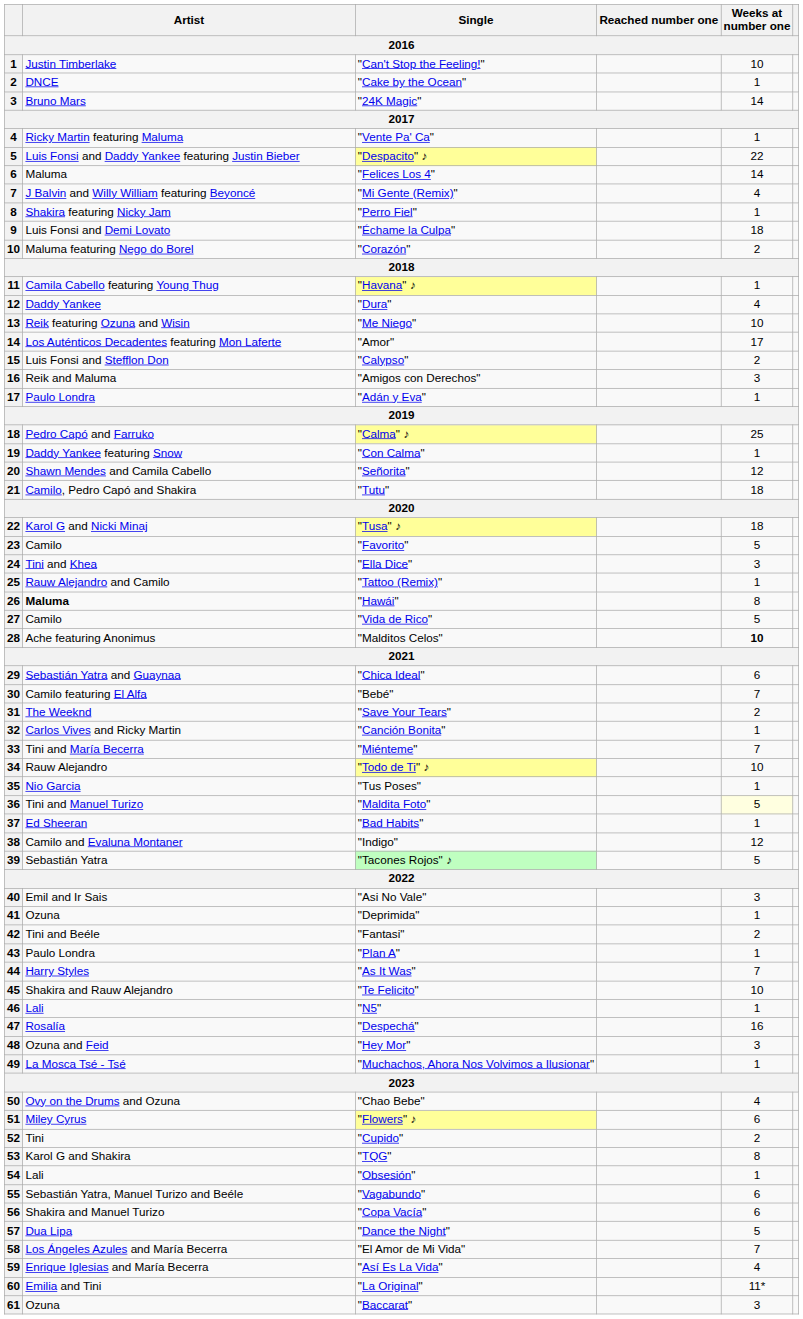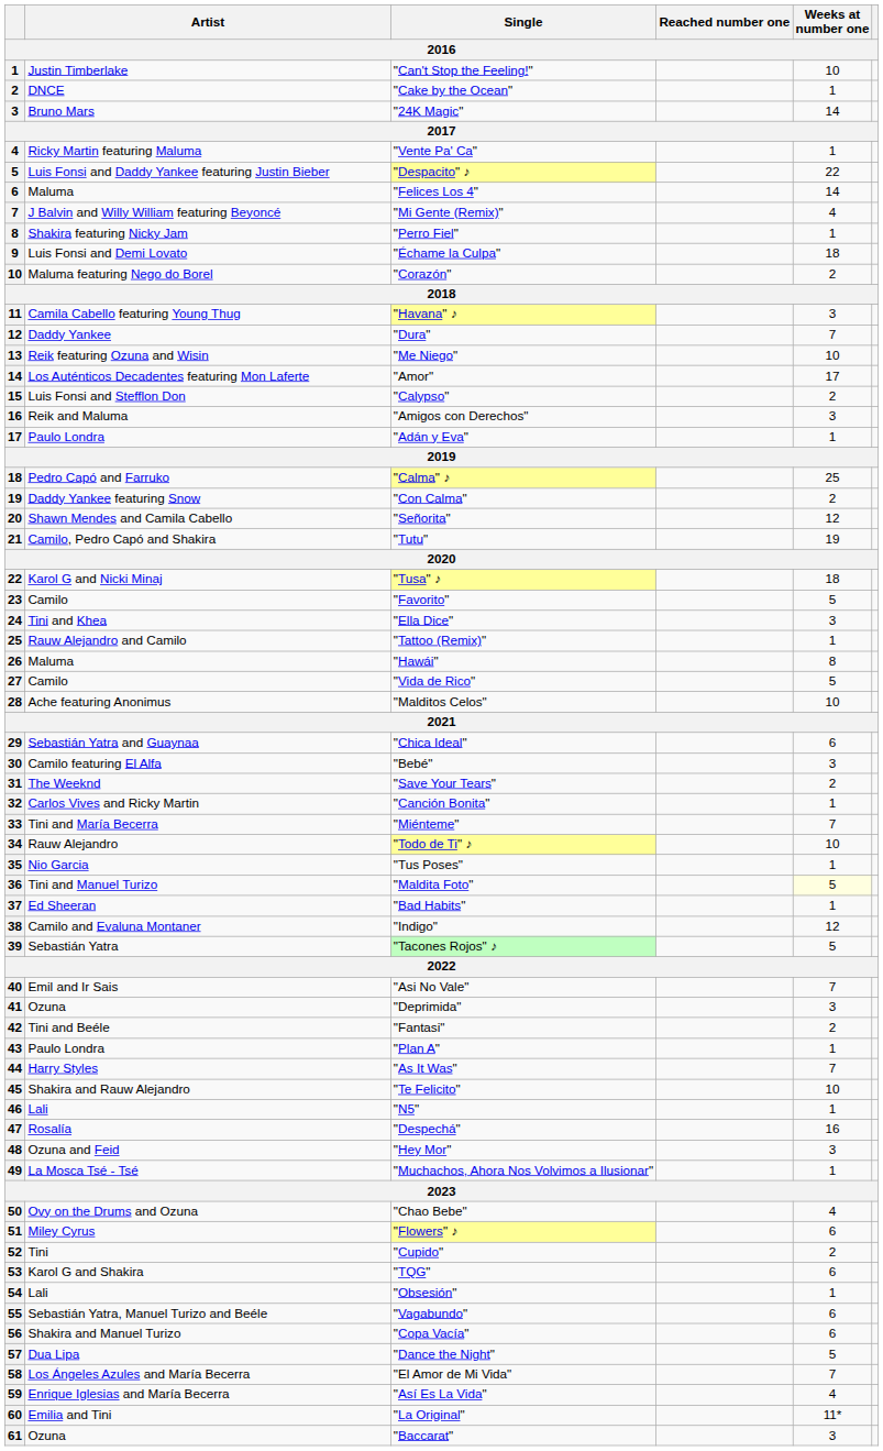 <table class="wikitable plainrowheaders sortable">
 <tr>
 <th scope="col"></th>
 <th scope="col" style="width:28em;">Artist</th>
 <th scope="col">Single</th>
 <th scope="col">Reached number one</th>
 <th scope="col">Weeks at<br>number one</th>
 <th scope="col"></th>
 </tr>
 <tr>
 <th colspan="7">2016</th>
 </tr>
 <tr>
 <th scope="row" style="text-align:center;">1</th>
 <td><a href='#'>Justin Timberlake</a></td>
 <td>"<a href='#'>Can't Stop the Feeling!</a>"</td>
 <td></td>
 <td align="center">10</td>
 <td align="center"></td>
 </tr>
 <tr>
 <th scope="row" style="text-align:center;">2</th>
 <td><a href='#'>DNCE</a></td>
 <td>"<a href='#'>Cake by the Ocean</a>"</td>
 <td></td>
 <td align="center">1</td>
 <td align="center"></td>
 </tr>
 <tr>
 <th scope="row" style="text-align:center;">3</th>
 <td><a href='#'>Bruno Mars</a></td>
 <td>"<a href='#'>24K Magic</a>"</td>
 <td></td>
 <td align="center">14</td>
 <td align="center"></td>
 </tr>
 <tr>
 <th colspan="7">2017</th>
 </tr>
 <tr>
 <th scope="row" style="text-align:center;">4</th>
 <td><a href='#'>Ricky Martin</a> featuring <a href='#'>Maluma</a></td>
 <td>"<a href='#'>Vente Pa' Ca</a>"</td>
 <td></td>
 <td align="center">1</td>
 <td align="center"></td>
 </tr>
 <tr>
 <th scope="row" style="text-align:center;">5</th>
 <td><a href='#'>Luis Fonsi</a> and <a href='#'>Daddy Yankee</a> featuring <a href='#'>Justin Bieber</a></td>
 <td bgcolor="#FFFF99">"<a href='#'>Despacito</a>" ♪</td>
 <td></td>
 <td align="center">22</td>
 <td align="center"></td>
 </tr>
 <tr>
 <th scope="row" style="text-align:center;">6</th>
 <td>Maluma</td>
 <td>"<a href='#'>Felices Los 4</a>"</td>
 <td></td>
 <td align="center">14</td>
 <td align="center"></td>
 </tr>
 <tr>
 <th scope="row" style="text-align:center;">7</th>
 <td><a href='#'>J Balvin</a> and <a href='#'>Willy William</a> featuring <a href='#'>Beyoncé</a></td>
 <td>"<a href='#'>Mi Gente (Remix)</a>"</td>
 <td></td>
 <td align="center">4</td>
 <td align="center"></td>
 </tr>
 <tr>
 <th scope="row" style="text-align:center;">8</th>
 <td><a href='#'>Shakira</a> featuring <a href='#'>Nicky Jam</a></td>
 <td>"<a href='#'>Perro Fiel</a>"</td>
 <td></td>
 <td align="center">1</td>
 <td align="center"></td>
 </tr>
 <tr>
 <th scope="row" style="text-align:center;">9</th>
 <td>Luis Fonsi and <a href='#'>Demi Lovato</a></td>
 <td>"<a href='#'>Échame la Culpa</a>"</td>
 <td></td>
 <td align="center">18</td>
 <td align="center"></td>
 </tr>
 <tr>
 <th scope="row" style="text-align:center;">10</th>
 <td>Maluma featuring <a href='#'>Nego do Borel</a></td>
 <td>"<a href='#'>Corazón</a>"</td>
 <td></td>
 <td align="center">2</td>
 <td align="center"></td>
 </tr>
 <tr>
 <th colspan="7">2018</th>
 </tr>
 <tr>
 <th scope="row" style="text-align:center;">11</th>
 <td><a href='#'>Camila Cabello</a> featuring <a href='#'>Young Thug</a></td>
 <td bgcolor="#FFFF99">"<a href='#'>Havana</a>" ♪</td>
 <td></td>
-<td align="center">1</td>
+<td align="center">3</td>
 <td align="center"></td>
 </tr>
 <tr>
 <th scope="row" style="text-align:center;">12</th>
 <td><a href='#'>Daddy Yankee</a></td>
 <td>"<a href='#'>Dura</a>"</td>
 <td></td>
-<td align="center">4</td>
+<td align="center">7</td>
 <td align="center"></td>
 </tr>
 <tr>
 <th scope="row" style="text-align:center;">13</th>
 <td><a href='#'>Reik</a> featuring <a href='#'>Ozuna</a> and <a href='#'>Wisin</a></td>
 <td>"<a href='#'>Me Niego</a>"</td>
 <td></td>
 <td align="center">10</td>
 <td align="center"></td>
 </tr>
 <tr>
 <th scope="row" style="text-align:center;">14</th>
 <td><a href='#'>Los Auténticos Decadentes</a> featuring <a href='#'>Mon Laferte</a></td>
 <td>"Amor"</td>
 <td></td>
 <td align="center">17</td>
 <td align="center"></td>
 </tr>
 <tr>
 <th scope="row" style="text-align:center;">15</th>
 <td>Luis Fonsi and <a href='#'>Stefflon Don</a></td>
 <td>"<a href='#'>Calypso</a>"</td>
 <td></td>
 <td align="center">2</td>
 <td align="center"></td>
 </tr>
 <tr>
 <th scope="row" style="text-align:center;">16</th>
 <td>Reik and Maluma</td>
 <td>"Amigos con Derechos"</td>
 <td></td>
 <td align="center">3</td>
 <td align="center"></td>
 </tr>
 <tr>
 <th scope="row" style="text-align:center;">17</th>
 <td><a href='#'>Paulo Londra</a></td>
 <td>"<a href='#'>Adán y Eva</a>"</td>
 <td></td>
 <td align="center">1</td>
 <td align="center"></td>
 </tr>
 <tr>
 <th colspan="7">2019</th>
 </tr>
 <tr>
 <th scope="row" style="text-align:center;">18</th>
 <td><a href='#'>Pedro Capó</a> and <a href='#'>Farruko</a></td>
 <td bgcolor="#FFFF99">"<a href='#'>Calma</a>" ♪</td>
 <td></td>
 <td align="center">25</td>
 <td align="center"></td>
 </tr>
 <tr>
 <th scope="row" style="text-align:center;">19</th>
 <td><a href='#'>Daddy Yankee</a> featuring <a href='#'>Snow</a></td>
 <td>"<a href='#'>Con Calma</a>"</td>
 <td></td>
-<td align="center">1</td>
+<td align="center">2</td>
 <td align="center"></td>
 </tr>
 <tr>
 <th scope="row" style="text-align:center;">20</th>
 <td><a href='#'>Shawn Mendes</a> and Camila Cabello</td>
 <td>"<a href='#'>Señorita</a>"</td>
 <td></td>
 <td align="center">12</td>
 <td align="center"></td>
 </tr>
 <tr>
 <th scope="row" style="text-align:center;">21</th>
 <td><a href='#'>Camilo</a>, Pedro Capó and Shakira</td>
 <td>"<a href='#'>Tutu</a>"</td>
 <td></td>
-<td align="center">18</td>
+<td align="center">19</td>
 <td align="center"></td>
 </tr>
 <tr>
 <th colspan="7">2020</th>
 </tr>
 <tr>
 <th scope="row" style="text-align:center;">22</th>
 <td><a href='#'>Karol G</a> and <a href='#'>Nicki Minaj</a></td>
 <td bgcolor="#FFFF99">"<a href='#'>Tusa</a>" ♪</td>
 <td></td>
 <td align="center">18</td>
 <td align="center"></td>
 </tr>
 <tr>
 <th scope="row" style="text-align:center;">23</th>
 <td>Camilo</td>
 <td>"<a href='#'>Favorito</a>"</td>
 <td></td>
 <td align="center">5</td>
 <td align="center"></td>
 </tr>
 <tr>
 <th scope="row" style="text-align:center;">24</th>
 <td><a href='#'>Tini</a> and <a href='#'>Khea</a></td>
 <td>"<a href='#'>Ella Dice</a>"</td>
 <td></td>
 <td align="center">3</td>
 <td align="center"></td>
 </tr>
 <tr>
 <th scope="row" style="text-align:center;">25</th>
 <td><a href='#'>Rauw Alejandro</a> and Camilo</td>
 <td>"<a href='#'>Tattoo (Remix)</a>"</td>
 <td></td>
 <td align="center">1</td>
 <td align="center"></td>
 </tr>
 <tr>
 <th scope="row" style="text-align:center;">26</th>
-<td><strong>Maluma</strong></td>
+<td>Maluma</td>
 <td>"<a href='#'>Hawái</a>"</td>
 <td></td>
 <td align="center">8</td>
 <td align="center"></td>
 </tr>
 <tr>
 <th scope="row" style="text-align:center;">27</th>
 <td>Camilo</td>
 <td>"<a href='#'>Vida de Rico</a>"</td>
 <td></td>
 <td align="center">5</td>
 <td align="center"></td>
 </tr>
 <tr>
 <th scope="row" style="text-align:center;">28</th>
 <td>Ache featuring Anonimus</td>
 <td>"Malditos Celos"</td>
 <td></td>
-<td align="center"><strong>10</strong></td>
+<td align="center">10</td>
 <td align="center"></td>
 </tr>
 <tr>
 <th colspan="7">2021</th>
 </tr>
 <tr>
 <th scope="row" style="text-align:center;">29</th>
 <td><a href='#'>Sebastián Yatra</a> and <a href='#'>Guaynaa</a></td>
 <td>"<a href='#'>Chica Ideal</a>"</td>
 <td></td>
 <td align="center">6</td>
 <td align="center"></td>
 </tr>
 <tr>
 <th scope="row" style="text-align:center;">30</th>
 <td>Camilo featuring <a href='#'>El Alfa</a></td>
 <td>"Bebé"</td>
 <td></td>
-<td align="center">7</td>
+<td align="center">3</td>
 <td align="center"></td>
 </tr>
 <tr>
 <th scope="row" style="text-align:center;">31</th>
 <td><a href='#'>The Weeknd</a></td>
 <td>"<a href='#'>Save Your Tears</a>"</td>
 <td></td>
 <td align="center">2</td>
 <td align="center"></td>
 </tr>
 <tr>
 <th scope="row" style="text-align:center;">32</th>
 <td><a href='#'>Carlos Vives</a> and Ricky Martin</td>
 <td>"<a href='#'>Canción Bonita</a>"</td>
 <td></td>
 <td align="center">1</td>
 <td align="center"></td>
 </tr>
 <tr>
 <th scope="row" style="text-align:center;">33</th>
 <td>Tini and <a href='#'>María Becerra</a></td>
 <td>"<a href='#'>Miénteme</a>"</td>
 <td></td>
 <td align="center">7</td>
 <td align="center"></td>
 </tr>
 <tr>
 <th scope="row" style="text-align:center;">34</th>
 <td>Rauw Alejandro</td>
 <td bgcolor="#FFFF99">"<a href='#'>Todo de Ti</a>" ♪</td>
 <td></td>
 <td align="center">10</td>
 <td align="center"></td>
 </tr>
 <tr>
 <th scope="row" style="text-align:center;">35</th>
 <td><a href='#'>Nio Garcia</a></td>
 <td>"Tus Poses"</td>
 <td></td>
 <td align="center">1</td>
 <td align="center"></td>
 </tr>
 <tr>
 <th scope="row" style="text-align:center;">36</th>
 <td>Tini and <a href='#'>Manuel Turizo</a></td>
 <td>"<a href='#'>Maldita Foto</a>"</td>
 <td></td>
 <td align="center" style="background: lightyellow;">5</td>
 <td align="center"></td>
 </tr>
 <tr>
 <th scope="row" style="text-align:center;">37</th>
 <td><a href='#'>Ed Sheeran</a></td>
 <td>"<a href='#'>Bad Habits</a>"</td>
 <td></td>
 <td align="center">1</td>
 <td align="center"></td>
 </tr>
 <tr>
 <th scope="row" style="text-align:center;">38</th>
 <td>Camilo and <a href='#'>Evaluna Montaner</a></td>
 <td>"Indigo"</td>
 <td></td>
 <td align="center">12</td>
 <td align="center"></td>
 </tr>
 <tr>
 <th scope="row" style="text-align:center;">39</th>
 <td>Sebastián Yatra</td>
 <td bgcolor="#BFFFC0">"Tacones Rojos" ♪</td>
 <td></td>
 <td align="center">5</td>
 <td align="center"></td>
 </tr>
 <tr>
 <th colspan="7">2022</th>
 </tr>
 <tr>
 <th scope="row" style="text-align:center;">40</th>
 <td>Emil and Ir Sais</td>
 <td>"Asi No Vale"</td>
 <td></td>
-<td align="center">3</td>
+<td align="center">7</td>
 <td align="center"></td>
 </tr>
 <tr>
 <th scope="row" style="text-align:center;">41</th>
 <td>Ozuna</td>
 <td>"Deprimida"</td>
 <td></td>
-<td align="center">1</td>
+<td align="center">3</td>
 <td align="center"></td>
 </tr>
 <tr>
 <th scope="row" style="text-align:center;">42</th>
 <td>Tini and Beéle</td>
 <td>"Fantasi"</td>
 <td></td>
 <td align="center">2</td>
 <td align="center"></td>
 </tr>
 <tr>
 <th scope="row" style="text-align:center;">43</th>
 <td>Paulo Londra</td>
 <td>"<a href='#'>Plan A</a>"</td>
 <td></td>
 <td align="center">1</td>
 <td align="center"></td>
 </tr>
 <tr>
 <th scope="row" style="text-align:center;">44</th>
 <td><a href='#'>Harry Styles</a></td>
 <td>"<a href='#'>As It Was</a>"</td>
 <td></td>
 <td align="center">7</td>
 <td align="center"></td>
 </tr>
 <tr>
 <th scope="row" style="text-align:center;">45</th>
 <td>Shakira and Rauw Alejandro</td>
 <td>"<a href='#'>Te Felicito</a>"</td>
 <td></td>
 <td align="center">10</td>
 <td align="center"></td>
 </tr>
 <tr>
 <th scope="row" style="text-align:center;">46</th>
 <td><a href='#'>Lali</a></td>
 <td>"<a href='#'>N5</a>"</td>
 <td></td>
 <td align="center">1</td>
 <td align="center"></td>
 </tr>
 <tr>
 <th scope="row" style="text-align:center;">47</th>
 <td><a href='#'>Rosalía</a></td>
 <td>"<a href='#'>Despechá</a>"</td>
 <td></td>
 <td align="center">16</td>
 <td align="center"></td>
 </tr>
 <tr>
 <th scope="row" style="text-align:center;">48</th>
 <td>Ozuna and <a href='#'>Feid</a></td>
 <td>"<a href='#'>Hey Mor</a>"</td>
 <td></td>
 <td align="center">3</td>
 <td align="center"></td>
 </tr>
 <tr>
 <th scope="row" style="text-align:center;">49</th>
 <td><a href='#'>La Mosca Tsé - Tsé</a></td>
 <td>"<a href='#'>Muchachos, Ahora Nos Volvimos a Ilusionar</a>"</td>
 <td></td>
 <td align="center">1</td>
 <td align="center"></td>
 </tr>
 <tr>
 <th colspan="7">2023</th>
 </tr>
 <tr>
 <th scope="row" style="text-align:center;">50</th>
 <td><a href='#'>Ovy on the Drums</a> and Ozuna</td>
 <td>"Chao Bebe"</td>
 <td></td>
 <td align="center">4</td>
 <td align="center"></td>
 </tr>
 <tr>
 <th scope="row" style="text-align:center;">51</th>
 <td><a href='#'>Miley Cyrus</a></td>
 <td bgcolor="#FFFF99">"<a href='#'>Flowers</a>" ♪</td>
 <td></td>
 <td align="center">6</td>
 <td align="center"></td>
 </tr>
 <tr>
 <th scope="row" style="text-align:center;">52</th>
 <td>Tini</td>
 <td>"<a href='#'>Cupido</a>"</td>
 <td></td>
 <td align="center">2</td>
 <td align="center"></td>
 </tr>
 <tr>
 <th scope="row" style="text-align:center;">53</th>
 <td>Karol G and Shakira</td>
 <td>"<a href='#'>TQG</a>"</td>
 <td></td>
-<td align="center">8</td>
+<td align="center">6</td>
 <td align="center"></td>
 </tr>
 <tr>
 <th scope="row" style="text-align:center;">54</th>
 <td>Lali</td>
 <td>"<a href='#'>Obsesión</a>"</td>
 <td></td>
 <td align="center">1</td>
 <td align="center"></td>
 </tr>
 <tr>
 <th scope="row" style="text-align:center;">55</th>
 <td>Sebastián Yatra, Manuel Turizo and Beéle</td>
 <td>"<a href='#'>Vagabundo</a>"</td>
 <td></td>
 <td align="center">6</td>
 <td align="center"></td>
 </tr>
 <tr>
 <th scope="row" style="text-align:center;">56</th>
 <td>Shakira and Manuel Turizo</td>
 <td>"<a href='#'>Copa Vacía</a>"</td>
 <td></td>
 <td align="center">6</td>
 <td align="center"></td>
 </tr>
 <tr>
 <th scope="row" style="text-align:center;">57</th>
 <td><a href='#'>Dua Lipa</a></td>
 <td>"<a href='#'>Dance the Night</a>"</td>
 <td></td>
 <td align="center">5</td>
 <td align="center"></td>
 </tr>
 <tr>
 <th scope="row" style="text-align:center;">58</th>
 <td><a href='#'>Los Ángeles Azules</a> and María Becerra</td>
 <td>"El Amor de Mi Vida"</td>
 <td></td>
 <td align="center">7</td>
 <td align="center"></td>
 </tr>
 <tr>
 <th scope="row" style="text-align:center;">59</th>
 <td><a href='#'>Enrique Iglesias</a> and María Becerra</td>
 <td>"<a href='#'>Así Es La Vida</a>"</td>
 <td></td>
 <td align="center">4</td>
 <td align="center"></td>
 </tr>
 <tr>
 <th scope="row" style="text-align:center;">60</th>
 <td><a href='#'>Emilia</a> and Tini</td>
 <td>"<a href='#'>La Original</a>"</td>
 <td></td>
 <td align="center">11*</td>
 <td align="center"></td>
 </tr>
 <tr>
 <th scope="row" style="text-align:center;">61</th>
 <td>Ozuna</td>
 <td>"<a href='#'>Baccarat</a>"</td>
 <td></td>
 <td align="center">3</td>
 <td align="center"></td>
 </tr>
 </table>
